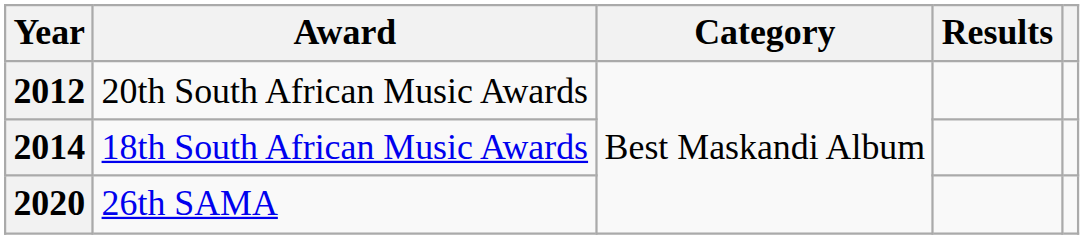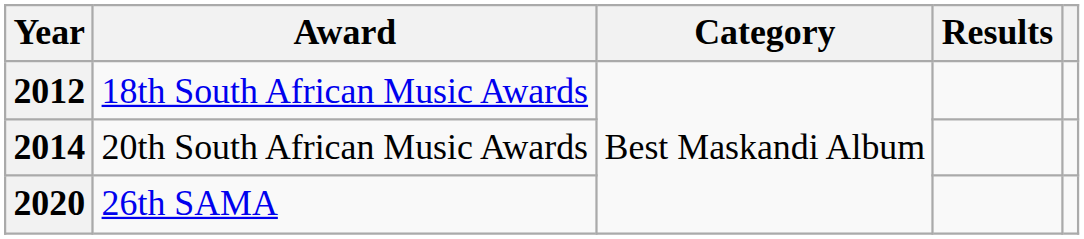 <table class="wikitable sortable">
 <tr>
 <th>Year</th>
 <th>Award</th>
 <th>Category</th>
 <th>Results</th>
 <th></th>
 </tr>
 <tr>
 <th>2012</th>
-<td>20th South African Music Awards</td>
+<td><a href='#'>18th South African Music Awards</a></td>
 <td rowspan="3">Best Maskandi Album</td>
 <td></td>
 <td></td>
 </tr>
 <tr>
 <th>2014</th>
-<td><a href='#'>18th South African Music Awards</a></td>
+<td>20th South African Music Awards</td>
 <td></td>
 <td></td>
 </tr>
 <tr>
 <th>2020</th>
 <td><a href='#'>26th SAMA</a></td>
 <td></td>
 <td></td>
 </tr>
 </table>
